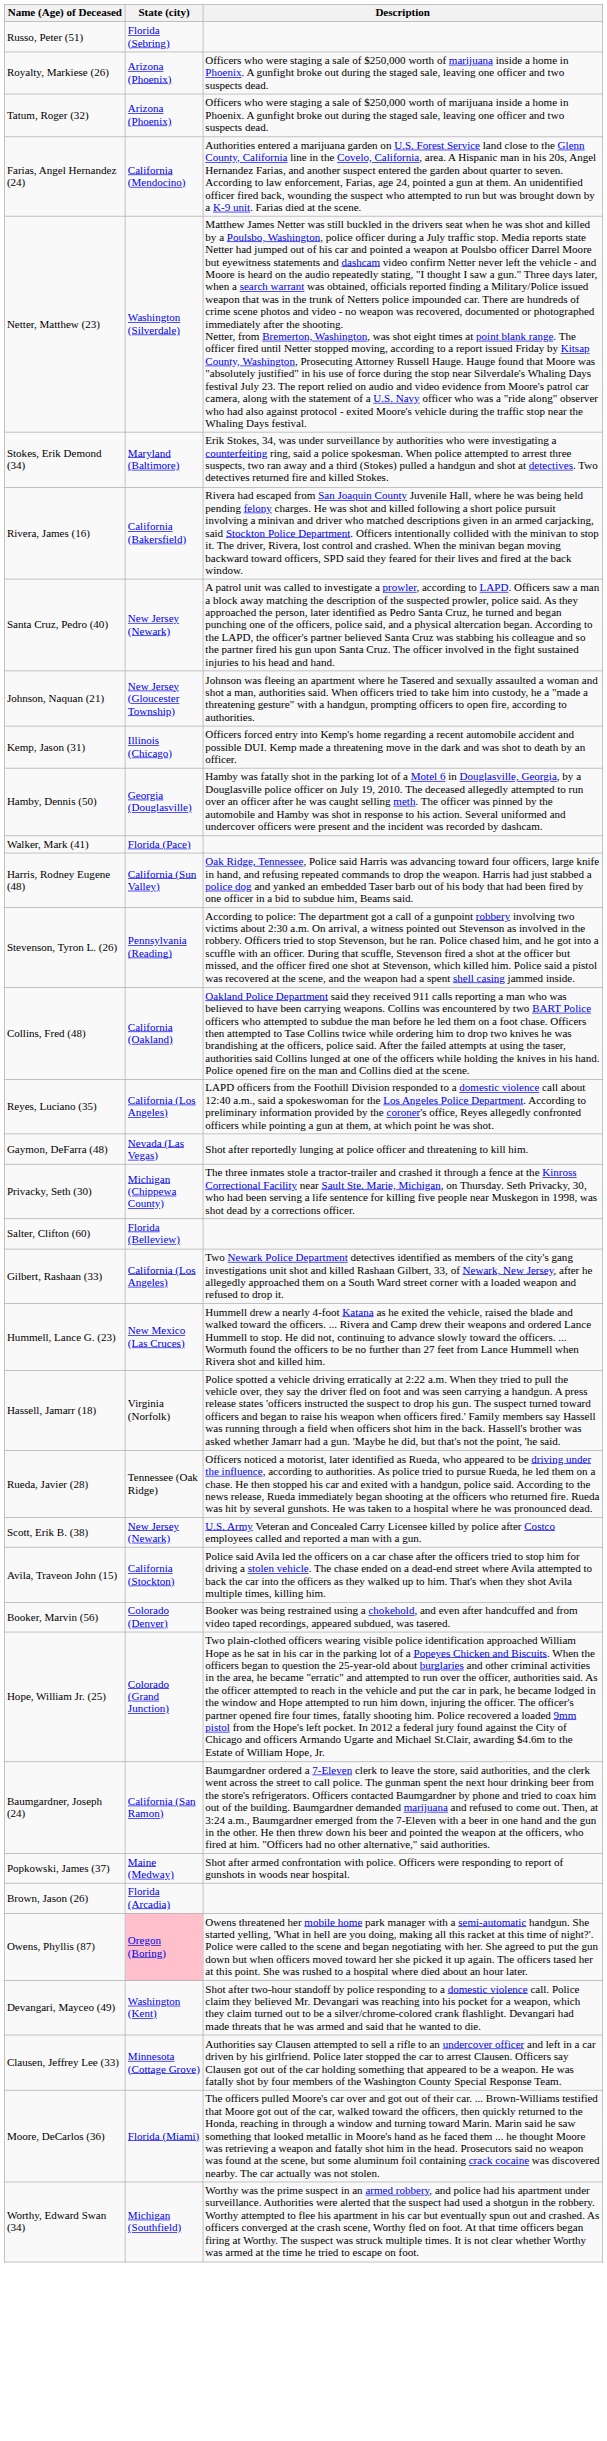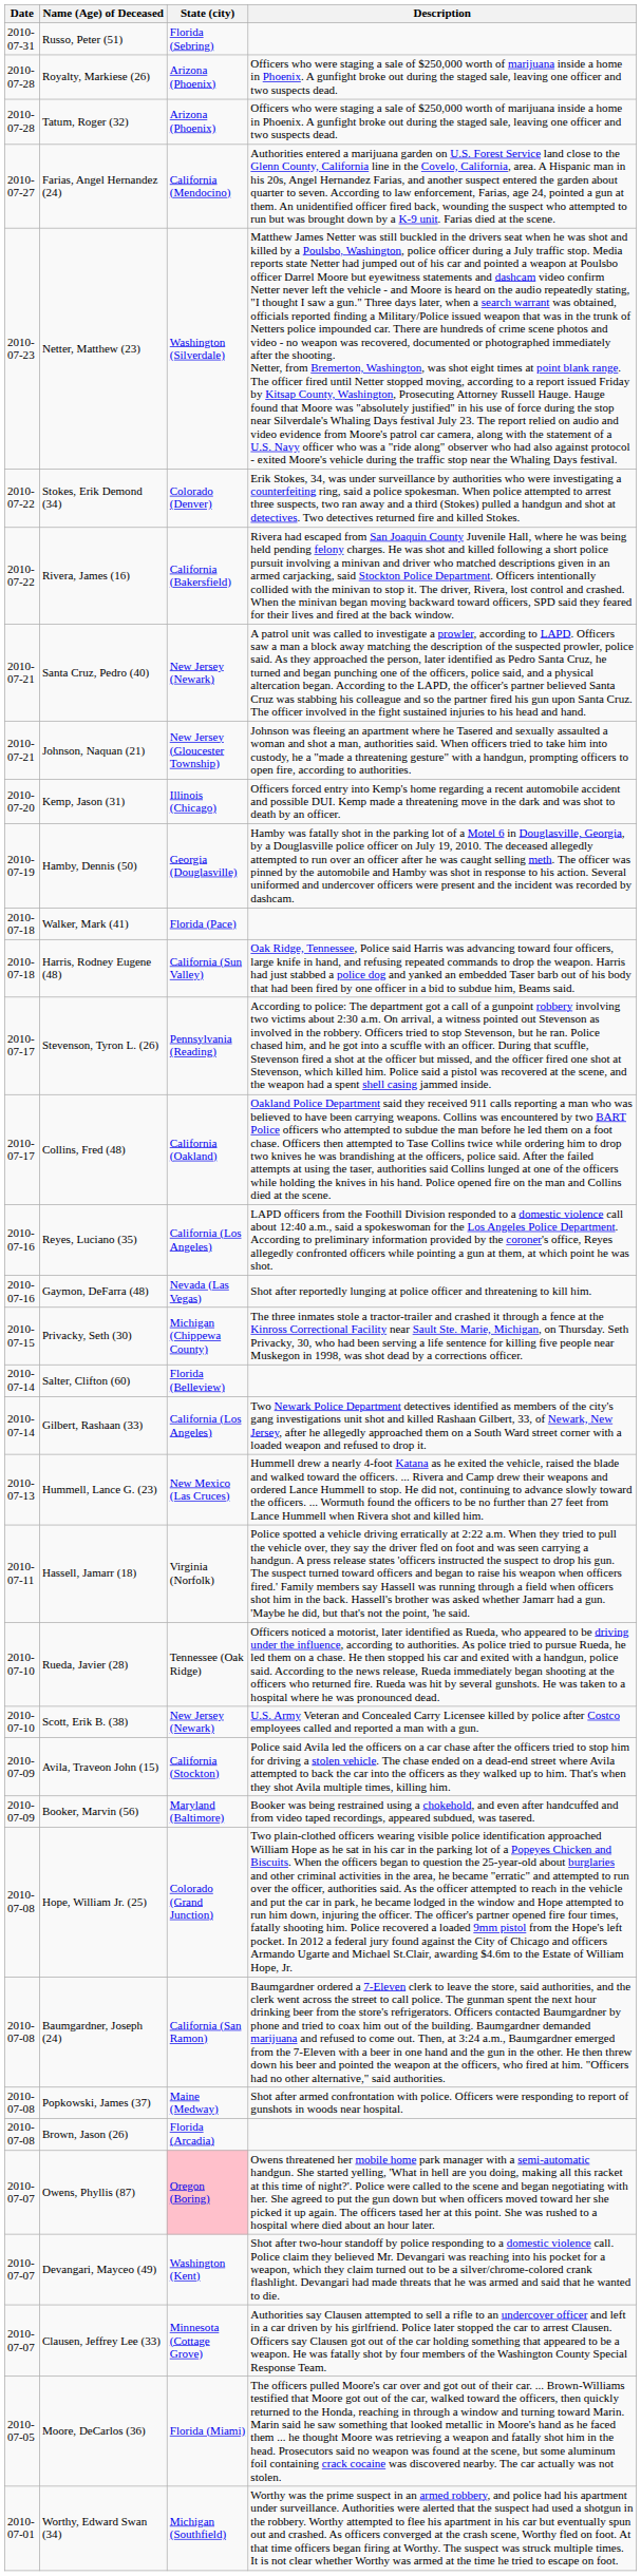 <table class="wikitable sortable" border="1" id="killed">
 <tr>
+<th>Date</th>
 <th nowrap>Name (Age) of Deceased</th>
 <th>State (city)</th>
 <th>Description</th>
 </tr>
 <tr>
+<td>2010-07-31</td>
 <td>Russo, Peter (51)</td>
 <td><a href='#'>Florida (Sebring)</a></td>
 <td></td>
 </tr>
 <tr>
+<td>2010-07-28</td>
 <td>Royalty, Markiese (26)</td>
 <td><a href='#'>Arizona (Phoenix)</a></td>
 <td>Officers who were staging a sale of $250,000 worth of <a href='#'>marijuana</a> inside a home in <a href='#'>Phoenix</a>. A gunfight broke out during the staged sale, leaving one officer and two suspects dead.</td>
 </tr>
 <tr>
+<td>2010-07-28</td>
 <td>Tatum, Roger (32)</td>
 <td><a href='#'>Arizona (Phoenix)</a></td>
 <td>Officers who were staging a sale of $250,000 worth of marijuana inside a home in Phoenix. A gunfight broke out during the staged sale, leaving one officer and two suspects dead.</td>
 </tr>
 <tr>
+<td>2010-07-27</td>
 <td>Farias, Angel Hernandez (24)</td>
 <td><a href='#'>California (Mendocino)</a></td>
 <td>Authorities entered a marijuana garden on <a href='#'>U.S. Forest Service</a> land close to the <a href='#'>Glenn County, California</a> line in the <a href='#'>Covelo, California</a>, area. A Hispanic man in his  20s, Angel Hernandez Farias, and another suspect entered the garden about quarter to seven.  According to law enforcement, Farias, age 24, pointed a gun at them. An unidentified officer fired back, wounding the suspect who attempted to run but was brought down by a <a href='#'>K-9 unit</a>. Farias died at the scene.</td>
 </tr>
 <tr>
+<td>2010-07-23</td>
 <td>Netter, Matthew (23)</td>
 <td><a href='#'>Washington (Silverdale)</a></td>
 <td>Matthew James Netter was still buckled in the drivers seat when he was shot and killed by a <a href='#'>Poulsbo, Washington</a>, police officer during a July traffic stop. Media reports state Netter had jumped out of his car and pointed a weapon at Poulsbo officer Darrel Moore but eyewitness statements and <a href='#'>dashcam</a> video confirm Netter never left the vehicle - and Moore is heard on the audio repeatedly stating, "I thought I saw a gun." Three days later, when a <a href='#'>search warrant</a> was obtained, officials reported finding a Military/Police issued weapon that was in the trunk of Netters police impounded car. There are hundreds of crime scene photos and video - no weapon was recovered, documented or photographed immediately after the shooting.<br>Netter, from <a href='#'>Bremerton, Washington</a>, was shot eight times at <a href='#'>point blank range</a>. The officer fired until Netter stopped moving, according to a report issued Friday by <a href='#'>Kitsap County, Washington</a>, Prosecuting Attorney Russell Hauge. Hauge found that Moore was "absolutely justified" in his use of force during the stop near Silverdale's Whaling Days festival July 23. The report relied on audio and video evidence from Moore's patrol car camera, along with the statement of a <a href='#'>U.S. Navy</a> officer who was a "ride along" observer who had also against protocol - exited Moore's vehicle during the traffic stop near the Whaling Days festival.</td>
 </tr>
 <tr>
+<td>2010-07-22</td>
 <td>Stokes, Erik Demond (34)</td>
-<td><a href='#'>Maryland (Baltimore)</a></td>
+<td><a href='#'>Colorado (Denver)</a></td>
 <td>Erik Stokes, 34, was under surveillance by authorities who were investigating a <a href='#'>counterfeiting</a> ring, said a police spokesman. When police attempted to arrest three suspects, two ran away and a third (Stokes) pulled a handgun and shot at <a href='#'>detectives</a>. Two detectives returned fire and killed Stokes.</td>
 </tr>
 <tr>
+<td>2010-07-22</td>
 <td>Rivera, James (16)</td>
 <td><a href='#'>California (Bakersfield)</a></td>
 <td>Rivera had escaped from <a href='#'>San Joaquin County</a> Juvenile Hall, where he was being held pending <a href='#'>felony</a> charges. He was shot and killed following a short police pursuit involving a minivan and driver who matched descriptions given in an armed carjacking, said <a href='#'>Stockton Police Department</a>. Officers intentionally collided with the minivan to stop it. The driver, Rivera, lost control and crashed. When the minivan began moving backward toward officers, SPD said they feared for their lives and fired at the back window.</td>
 </tr>
 <tr>
+<td>2010-07-21</td>
 <td>Santa Cruz, Pedro (40)</td>
 <td><a href='#'>New Jersey (Newark)</a></td>
 <td>A patrol unit was called to investigate a <a href='#'>prowler</a>, according to <a href='#'>LAPD</a>. Officers saw a man a block away matching the description of the suspected prowler, police said. As they approached the person, later identified as Pedro Santa Cruz, he turned and began punching one of the officers, police said, and a physical altercation began. According to the LAPD, the officer's partner believed Santa Cruz was stabbing his colleague and so the partner fired his gun upon Santa Cruz. The officer involved in the fight sustained injuries to his head and hand.</td>
 </tr>
 <tr>
+<td>2010-07-21</td>
 <td>Johnson, Naquan (21)</td>
 <td><a href='#'>New Jersey (Gloucester Township)</a></td>
 <td>Johnson was fleeing an apartment where he Tasered and sexually assaulted a woman and shot a man, authorities said. When officers tried to take him into custody, he a "made a threatening gesture" with a handgun, prompting officers to open fire, according to authorities.</td>
 </tr>
 <tr>
+<td>2010-07-20</td>
 <td>Kemp, Jason (31)</td>
 <td><a href='#'>Illinois (Chicago)</a></td>
 <td>Officers forced entry into Kemp's home regarding a recent automobile accident and possible DUI.  Kemp made a threatening move in the dark and was shot to death by an officer.</td>
 </tr>
 <tr>
+<td>2010-07-19</td>
 <td>Hamby, Dennis (50)</td>
 <td><a href='#'>Georgia (Douglasville)</a></td>
 <td>Hamby was fatally shot in the parking lot of a <a href='#'>Motel 6</a> in <a href='#'>Douglasville, Georgia</a>, by a Douglasville police officer on July 19, 2010. The deceased allegedly attempted to run over an officer after he was caught selling <a href='#'>meth</a>. The officer was pinned by the automobile and Hamby was shot in response to his action. Several uniformed and undercover officers were present and the incident was recorded by dashcam.</td>
 </tr>
 <tr>
+<td>2010-07-18</td>
 <td>Walker, Mark (41)</td>
 <td><a href='#'>Florida (Pace)</a></td>
 <td></td>
 </tr>
 <tr>
+<td>2010-07-18</td>
 <td>Harris, Rodney Eugene (48)</td>
 <td><a href='#'>California (Sun Valley)</a></td>
 <td><a href='#'>Oak Ridge, Tennessee</a>, Police said Harris was advancing toward four officers, large knife in hand, and refusing repeated commands to drop the weapon. Harris had just stabbed a <a href='#'>police dog</a> and yanked an embedded Taser barb out of his body that had been fired by one officer in a bid to subdue him, Beams said.</td>
 </tr>
 <tr>
+<td>2010-07-17</td>
 <td>Stevenson, Tyron L. (26)</td>
 <td><a href='#'>Pennsylvania (Reading)</a></td>
 <td>According to police: The department got a call of a gunpoint <a href='#'>robbery</a> involving two victims about 2:30 a.m. On arrival, a witness pointed out Stevenson as involved in the robbery. Officers tried to stop Stevenson, but he ran. Police chased him, and he got into a scuffle with an officer. During that scuffle, Stevenson fired a shot at the officer but missed, and the officer fired one shot at Stevenson, which killed him. Police said a pistol was recovered at the scene, and the weapon had a spent <a href='#'>shell casing</a> jammed inside.</td>
 </tr>
 <tr>
+<td>2010-07-17</td>
 <td>Collins, Fred (48)</td>
 <td><a href='#'>California (Oakland)</a></td>
 <td><a href='#'>Oakland Police Department</a> said they received 911 calls reporting a man who was believed to have been carrying weapons. Collins was encountered by two <a href='#'>BART Police</a> officers who attempted to subdue the man before he led them on a foot chase. Officers then attempted to Tase Collins twice while ordering him to drop two knives he was brandishing at the officers, police said. After the failed attempts at using the taser, authorities said Collins lunged at one of the officers while holding the knives in his hand. Police opened fire on the man and Collins died at the scene.</td>
 </tr>
 <tr>
+<td>2010-07-16</td>
 <td>Reyes, Luciano (35)</td>
 <td><a href='#'>California (Los Angeles)</a></td>
 <td>LAPD officers from the Foothill Division responded to a <a href='#'>domestic violence</a> call about 12:40 a.m., said a spokeswoman for the <a href='#'>Los Angeles Police Department</a>. According to preliminary information provided by the <a href='#'>coroner</a>'s office, Reyes allegedly confronted officers while pointing a gun at them, at which point he was shot.</td>
 </tr>
 <tr>
+<td>2010-07-16</td>
 <td>Gaymon, DeFarra (48)</td>
 <td><a href='#'>Nevada (Las Vegas)</a></td>
 <td>Shot after reportedly lunging at police officer and threatening to kill him.</td>
 </tr>
 <tr>
+<td>2010-07-15</td>
 <td>Privacky, Seth (30)</td>
 <td><a href='#'>Michigan (Chippewa County)</a></td>
 <td>The three inmates stole a tractor-trailer and crashed it through a fence at the <a href='#'>Kinross Correctional Facility</a> near <a href='#'>Sault Ste. Marie, Michigan</a>, on Thursday. Seth Privacky, 30, who had been serving a life sentence for killing five people near Muskegon in 1998, was shot dead by a corrections officer.</td>
 </tr>
 <tr>
+<td>2010-07-14</td>
 <td>Salter, Clifton (60)</td>
 <td><a href='#'>Florida (Belleview)</a></td>
 <td></td>
 </tr>
 <tr>
+<td>2010-07-14</td>
 <td>Gilbert, Rashaan (33)</td>
 <td><a href='#'>California (Los Angeles)</a></td>
 <td>Two <a href='#'>Newark Police Department</a> detectives identified as members of the city's gang investigations unit shot and killed Rashaan Gilbert, 33, of <a href='#'>Newark, New Jersey</a>, after he allegedly approached them on a South Ward street corner with a loaded weapon and refused to drop it.</td>
 </tr>
 <tr>
+<td>2010-07-13</td>
 <td>Hummell, Lance G. (23)</td>
 <td><a href='#'>New Mexico (Las Cruces)</a></td>
 <td>Hummell drew a nearly 4-foot <a href='#'>Katana</a> as he exited the vehicle, raised the blade and walked toward the officers. ... Rivera and Camp drew their weapons and ordered Lance Hummell to stop. He did not, continuing to advance slowly toward the officers. ... Wormuth found the officers to be no further than 27 feet from Lance Hummell when Rivera shot and killed him.</td>
 </tr>
 <tr>
+<td>2010-07-11</td>
 <td>Hassell, Jamarr (18)</td>
 <td>Virginia (Norfolk)</td>
 <td>Police spotted a vehicle driving erratically at 2:22 a.m. When they tried to pull the vehicle over, they say the driver fled on foot and was seen carrying a handgun. A press release states 'officers instructed the suspect to drop his gun. The suspect turned toward officers and began to raise his weapon when officers fired.' Family members say Hassell was running through a field when officers shot him in the back. Hassell's brother was asked whether Jamarr had a gun. 'Maybe he did, but that's not the point, 'he said.</td>
 </tr>
 <tr>
+<td>2010-07-10</td>
 <td>Rueda, Javier (28)</td>
 <td>Tennessee (Oak Ridge)</td>
 <td>Officers noticed a motorist, later identified as Rueda, who appeared to be <a href='#'>driving under the influence</a>, according to authorities. As police tried to pursue Rueda, he led them on a chase. He then stopped his car and exited with a handgun, police said. According to the news release, Rueda immediately began shooting at the officers who returned fire. Rueda was hit by several gunshots. He was taken to a hospital where he was pronounced dead.</td>
 </tr>
 <tr>
+<td>2010-07-10</td>
 <td>Scott, Erik B. (38)</td>
 <td><a href='#'>New Jersey (Newark)</a></td>
 <td><a href='#'>U.S. Army</a> Veteran and Concealed Carry Licensee killed by police after <a href='#'>Costco</a> employees called and reported a man with a gun.</td>
 </tr>
 <tr>
+<td>2010-07-09</td>
 <td>Avila, Traveon John (15)</td>
 <td><a href='#'>California (Stockton)</a></td>
 <td>Police said Avila led the officers on a car chase after the officers tried to stop him for driving a <a href='#'>stolen vehicle</a>. The chase ended on a dead-end street where Avila attempted to back the car into the officers as they walked up to him. That's when they shot Avila multiple times, killing him.</td>
 </tr>
 <tr>
+<td>2010-07-09</td>
 <td>Booker, Marvin (56)</td>
-<td><a href='#'>Colorado (Denver)</a></td>
+<td><a href='#'>Maryland (Baltimore)</a></td>
 <td>Booker was being restrained using a <a href='#'>chokehold</a>, and even after handcuffed and from video taped recordings, appeared subdued, was tasered.</td>
 </tr>
 <tr>
+<td>2010-07-08</td>
 <td>Hope, William Jr. (25)</td>
 <td><a href='#'>Colorado (Grand Junction)</a></td>
 <td>Two plain-clothed officers wearing visible police identification approached William Hope as he sat in his car in the parking lot of a <a href='#'>Popeyes Chicken and Biscuits</a>. When the officers began to question the 25-year-old about <a href='#'>burglaries</a> and other criminal activities in the area, he became "erratic" and attempted to run over the officer, authorities said. As the officer attempted to reach in the vehicle and put the car in park, he became lodged in the window and Hope attempted to run him down, injuring the officer. The officer's partner opened fire four times, fatally shooting him. Police recovered a loaded <a href='#'>9mm pistol</a> from the Hope's left pocket. In 2012 a federal jury found against the City of Chicago and officers Armando Ugarte and Michael St.Clair, awarding $4.6m to the Estate of William Hope, Jr.</td>
 </tr>
 <tr>
+<td>2010-07-08</td>
 <td>Baumgardner, Joseph (24)</td>
 <td><a href='#'>California (San Ramon)</a></td>
 <td>Baumgardner ordered a <a href='#'>7-Eleven</a> clerk to leave the store, said authorities, and the clerk went across the street to call police. The gunman spent the next hour drinking beer from the store's refrigerators. Officers contacted Baumgardner by phone and tried to coax him out of the building. Baumgardner demanded <a href='#'>marijuana</a> and refused to come out. Then, at 3:24 a.m., Baumgardner emerged from the 7-Eleven with a beer in one hand and the gun in the other. He then threw down his beer and pointed the weapon at the officers, who fired at him. "Officers had no other alternative,"  said authorities.</td>
 </tr>
 <tr>
+<td>2010-07-08</td>
 <td>Popkowski, James (37)</td>
 <td><a href='#'>Maine (Medway)</a></td>
 <td>Shot after armed confrontation with police.  Officers were responding to report of gunshots in woods near hospital.</td>
 </tr>
 <tr>
+<td>2010-07-08</td>
 <td>Brown, Jason (26)</td>
 <td><a href='#'>Florida (Arcadia)</a></td>
 <td></td>
 </tr>
 <tr>
+<td>2010-07-07</td>
 <td>Owens, Phyllis (87)</td>
 <td style="background: pink;"><a href='#'>Oregon (Boring)</a></td>
 <td>Owens threatened her <a href='#'>mobile home</a> park manager with a <a href='#'>semi-automatic</a> handgun. She started yelling, 'What in hell are you doing, making all this racket at this time of night?'. Police were called to the scene and began negotiating with her. She agreed to put the gun down but when officers moved toward her she picked it up again. The officers tased her at this point. She was rushed to a hospital where died about an hour later.</td>
 </tr>
 <tr>
+<td>2010-07-07</td>
 <td>Devangari, Mayceo (49)</td>
 <td><a href='#'>Washington (Kent)</a></td>
 <td>Shot after two-hour standoff by police responding to a <a href='#'>domestic violence</a> call.  Police claim they believed Mr. Devangari was reaching into his pocket for a weapon, which they claim turned out to be a silver/chrome-colored crank flashlight. Devangari had made threats that he was armed and said that he wanted to die.</td>
 </tr>
 <tr>
+<td>2010-07-07</td>
 <td>Clausen, Jeffrey Lee (33)</td>
 <td><a href='#'>Minnesota (Cottage Grove)</a></td>
 <td>Authorities say Clausen attempted to sell a rifle to an <a href='#'>undercover officer</a> and left in a car driven by his girlfriend. Police later stopped the car to arrest Clausen. Officers say Clausen got out of the car holding something that appeared to be a weapon. He was fatally shot by four members of the Washington County Special Response Team.</td>
 </tr>
 <tr>
+<td>2010-07-05</td>
 <td>Moore, DeCarlos (36)</td>
 <td><a href='#'>Florida (Miami)</a></td>
 <td>The officers pulled Moore's car over and got out of their car. ...  Brown-Williams testified that Moore got out of the car, walked toward the officers, then quickly returned to the Honda, reaching in through a window and turning toward Marin. Marin said he saw something that looked metallic in Moore's hand as he faced them ... he thought Moore was retrieving a weapon and fatally shot him in the head. Prosecutors said no weapon was found at the scene, but some aluminum foil containing <a href='#'>crack cocaine</a> was discovered nearby. The car actually was not stolen.</td>
 </tr>
 <tr>
+<td>2010-07-01</td>
 <td>Worthy, Edward Swan (34)</td>
 <td><a href='#'>Michigan (Southfield)</a></td>
 <td>Worthy was the prime suspect in an <a href='#'>armed robbery</a>, and police had his apartment under surveillance. Authorities were alerted that the suspect had used a shotgun in the robbery. Worthy attempted to flee his apartment in his car but eventually spun out and crashed. As officers converged at the crash scene, Worthy fled on foot. At that time officers began firing at Worthy. The suspect was struck multiple times. It is not clear whether Worthy was armed at the time he tried to escape on foot.</td>
 </tr>
 </table>
